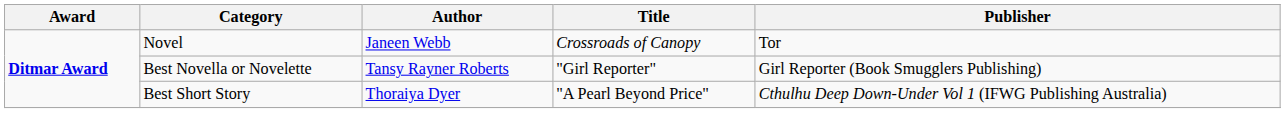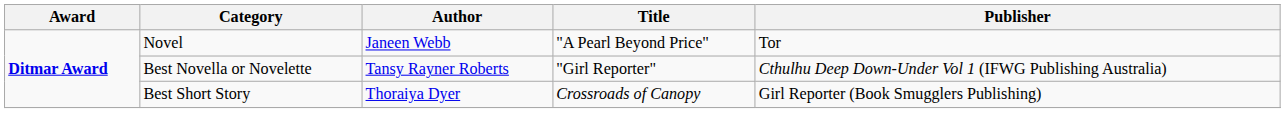 <table class="wikitable" width=100%>
 <tr>
 <th>Award</th>
 <th>Category</th>
 <th>Author</th>
 <th>Title</th>
 <th>Publisher</th>
 </tr>
 <tr>
 <td rowspan=3><strong><a href='#'>Ditmar Award</a></strong></td>
 <td>Novel</td>
 <td><a href='#'>Janeen Webb</a></td>
-<td><em>Crossroads of Canopy</em></td>
+<td>"A Pearl Beyond Price"</td>
 <td>Tor</td>
 </tr>
 <tr>
 <td>Best Novella or Novelette</td>
 <td><a href='#'>Tansy Rayner Roberts</a></td>
 <td>"Girl Reporter"</td>
-<td>Girl Reporter (Book Smugglers Publishing)</td>
+<td><em>Cthulhu Deep Down-Under Vol 1</em> (IFWG Publishing Australia)</td>
 </tr>
 <tr>
 <td>Best Short Story</td>
 <td><a href='#'>Thoraiya Dyer</a></td>
-<td>"A Pearl Beyond Price"</td>
-<td><em>Cthulhu Deep Down-Under Vol 1</em> (IFWG Publishing Australia)</td>
+<td><em>Crossroads of Canopy</em></td>
+<td>Girl Reporter (Book Smugglers Publishing)</td>
 </tr>
 <tr>
 </tr>
 </table>
